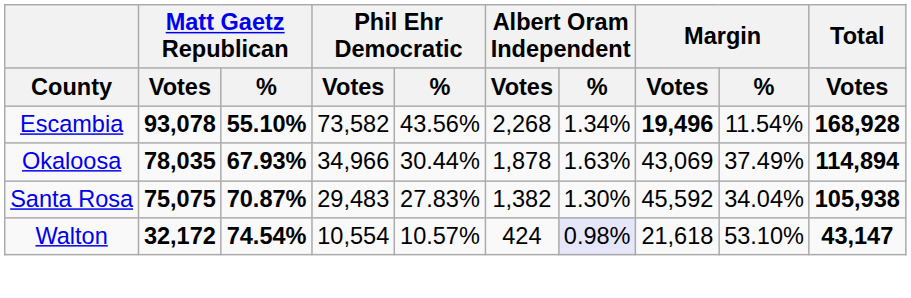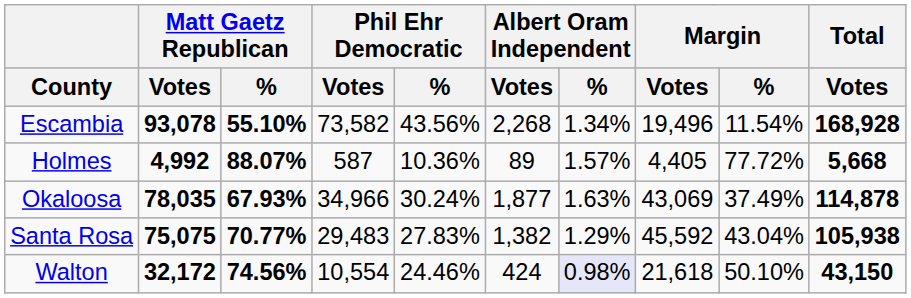 <table class="wikitable sortable" style="text-align:center">
 <tr>
 <th></th>
 <th style="text-align:center;" colspan="2"><a href='#'>Matt Gaetz</a><br>Republican</th>
 <th style="text-align:center;" colspan="2">Phil Ehr<br>Democratic</th>
 <th style="text-align:center;" colspan="2">Albert Oram<br>Independent</th>
 <th style="text-align:center;" colspan="2">Margin</th>
 <th style="text-align:center;">Total</th>
 </tr>
 <tr>
 <th align=center>County</th>
 <th style="text-align:center;" data-sort-type="number">Votes</th>
 <th style="text-align:center;" data-sort-type="number">%</th>
 <th style="text-align:center;" data-sort-type="number">Votes</th>
 <th style="text-align:center;" data-sort-type="number">%</th>
 <th style="text-align:center;" data-sort-type="number">Votes</th>
 <th style="text-align:center;" data-sort-type="number">%</th>
 <th style="text-align:center;" data-sort-type="number">Votes</th>
 <th style="text-align:center;" data-sort-type="number">%</th>
 <th style="text-align:center;" data-sort-type="number">Votes</th>
 </tr>
 <tr>
 <td align=center><a href='#'>Escambia</a></td>
 <td><strong>93,078</strong></td>
 <td><strong>55.10%</strong></td>
 <td>73,582</td>
 <td>43.56%</td>
 <td>2,268</td>
 <td>1.34%</td>
-<td><strong>19,496</strong></td>
+<td>19,496</td>
 <td>11.54%</td>
 <td><strong>168,928</strong></td>
+</tr>
+<tr>
+<td align=center><a href='#'>Holmes</a></td>
+<td><strong>4,992</strong></td>
+<td><strong>88.07%</strong></td>
+<td>587</td>
+<td>10.36%</td>
+<td>89</td>
+<td>1.57%</td>
+<td>4,405</td>
+<td>77.72%</td>
+<td><strong>5,668</strong></td>
 </tr>
 <tr>
 <td align=center><a href='#'>Okaloosa</a></td>
 <td><strong>78,035</strong></td>
 <td><strong>67.93%</strong></td>
 <td>34,966</td>
-<td>30.44%</td>
-<td>1,878</td>
+<td>30.24%</td>
+<td>1,877</td>
 <td>1.63%</td>
 <td>43,069</td>
 <td>37.49%</td>
-<td><strong>114,894</strong></td>
+<td><strong>114,878</strong></td>
 </tr>
 <tr>
 <td align=center><a href='#'>Santa Rosa</a></td>
 <td><strong>75,075</strong></td>
-<td><strong>70.87%</strong></td>
+<td><strong>70.77%</strong></td>
 <td>29,483</td>
 <td>27.83%</td>
 <td>1,382</td>
-<td>1.30%</td>
+<td>1.29%</td>
 <td>45,592</td>
-<td>34.04%</td>
+<td>43.04%</td>
 <td><strong>105,938</strong></td>
 </tr>
 <tr>
 <td align=center><a href='#'>Walton</a></td>
 <td><strong>32,172</strong></td>
-<td><strong>74.54%</strong></td>
+<td><strong>74.56%</strong></td>
 <td>10,554</td>
-<td>10.57%</td>
+<td>24.46%</td>
 <td>424</td>
 <td style="background: lavender;">0.98%</td>
 <td>21,618</td>
-<td>53.10%</td>
-<td><strong>43,147</strong></td>
+<td>50.10%</td>
+<td><strong>43,150</strong></td>
 </tr>
 </table>
